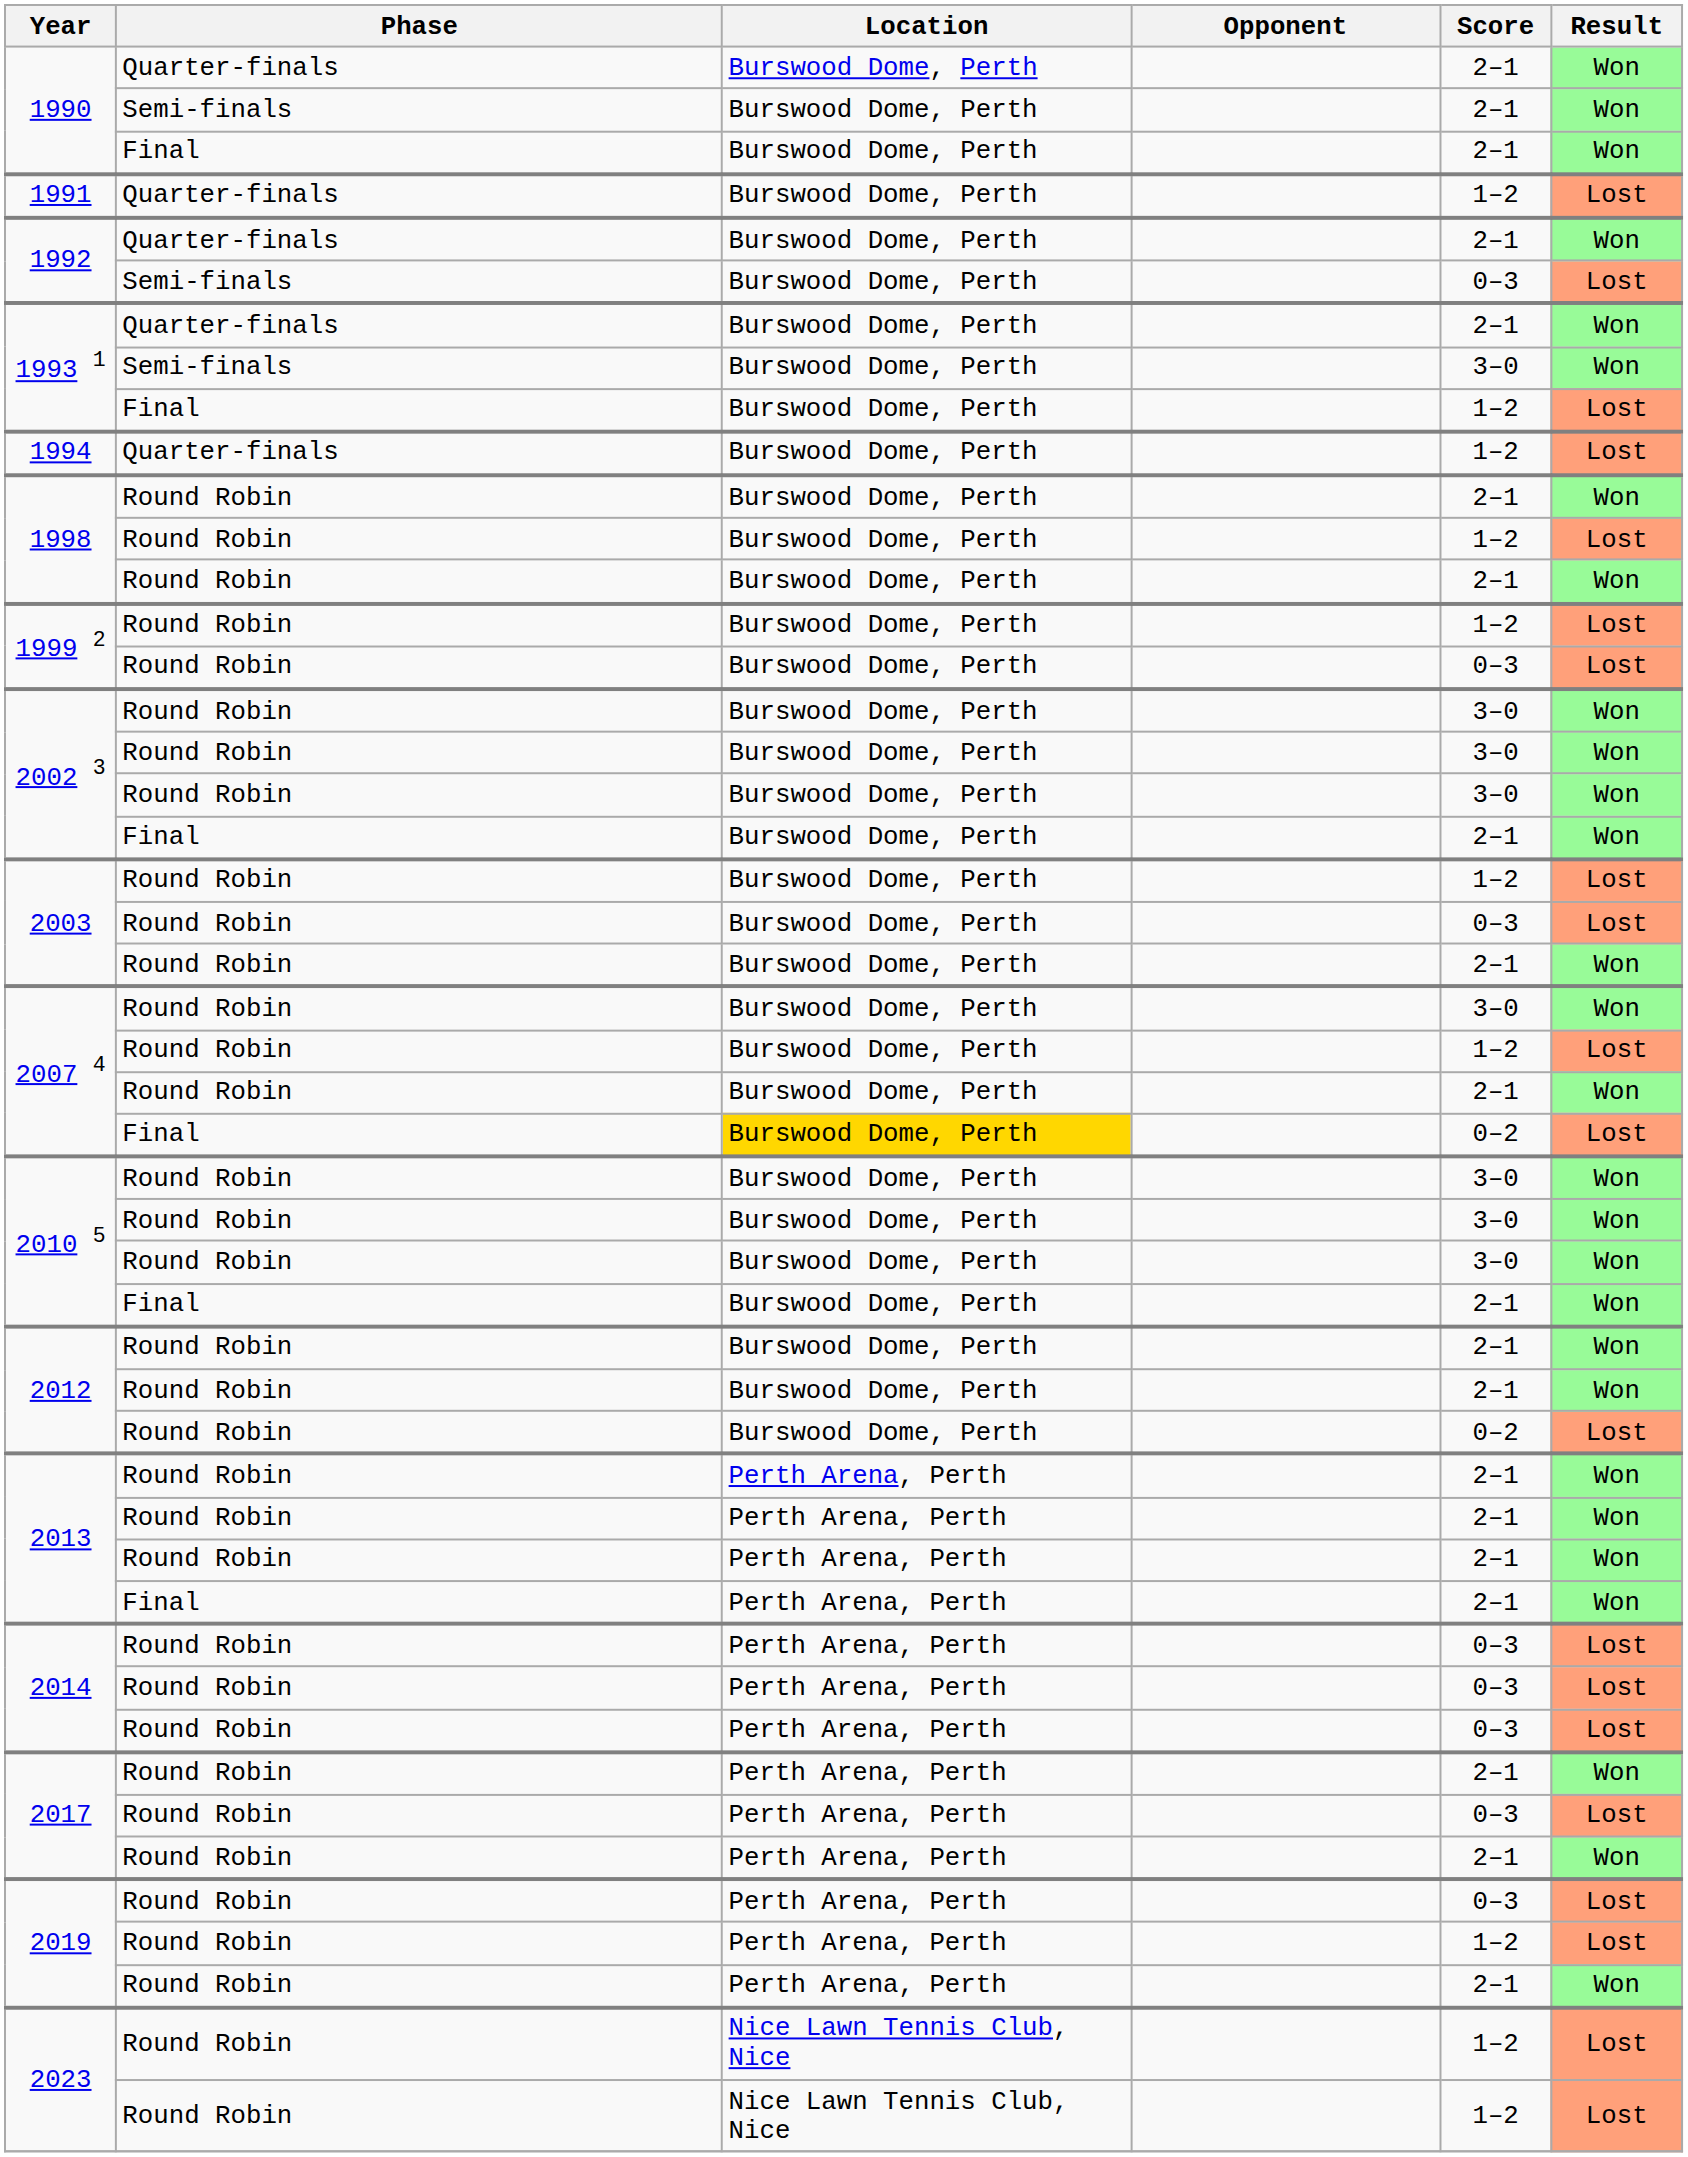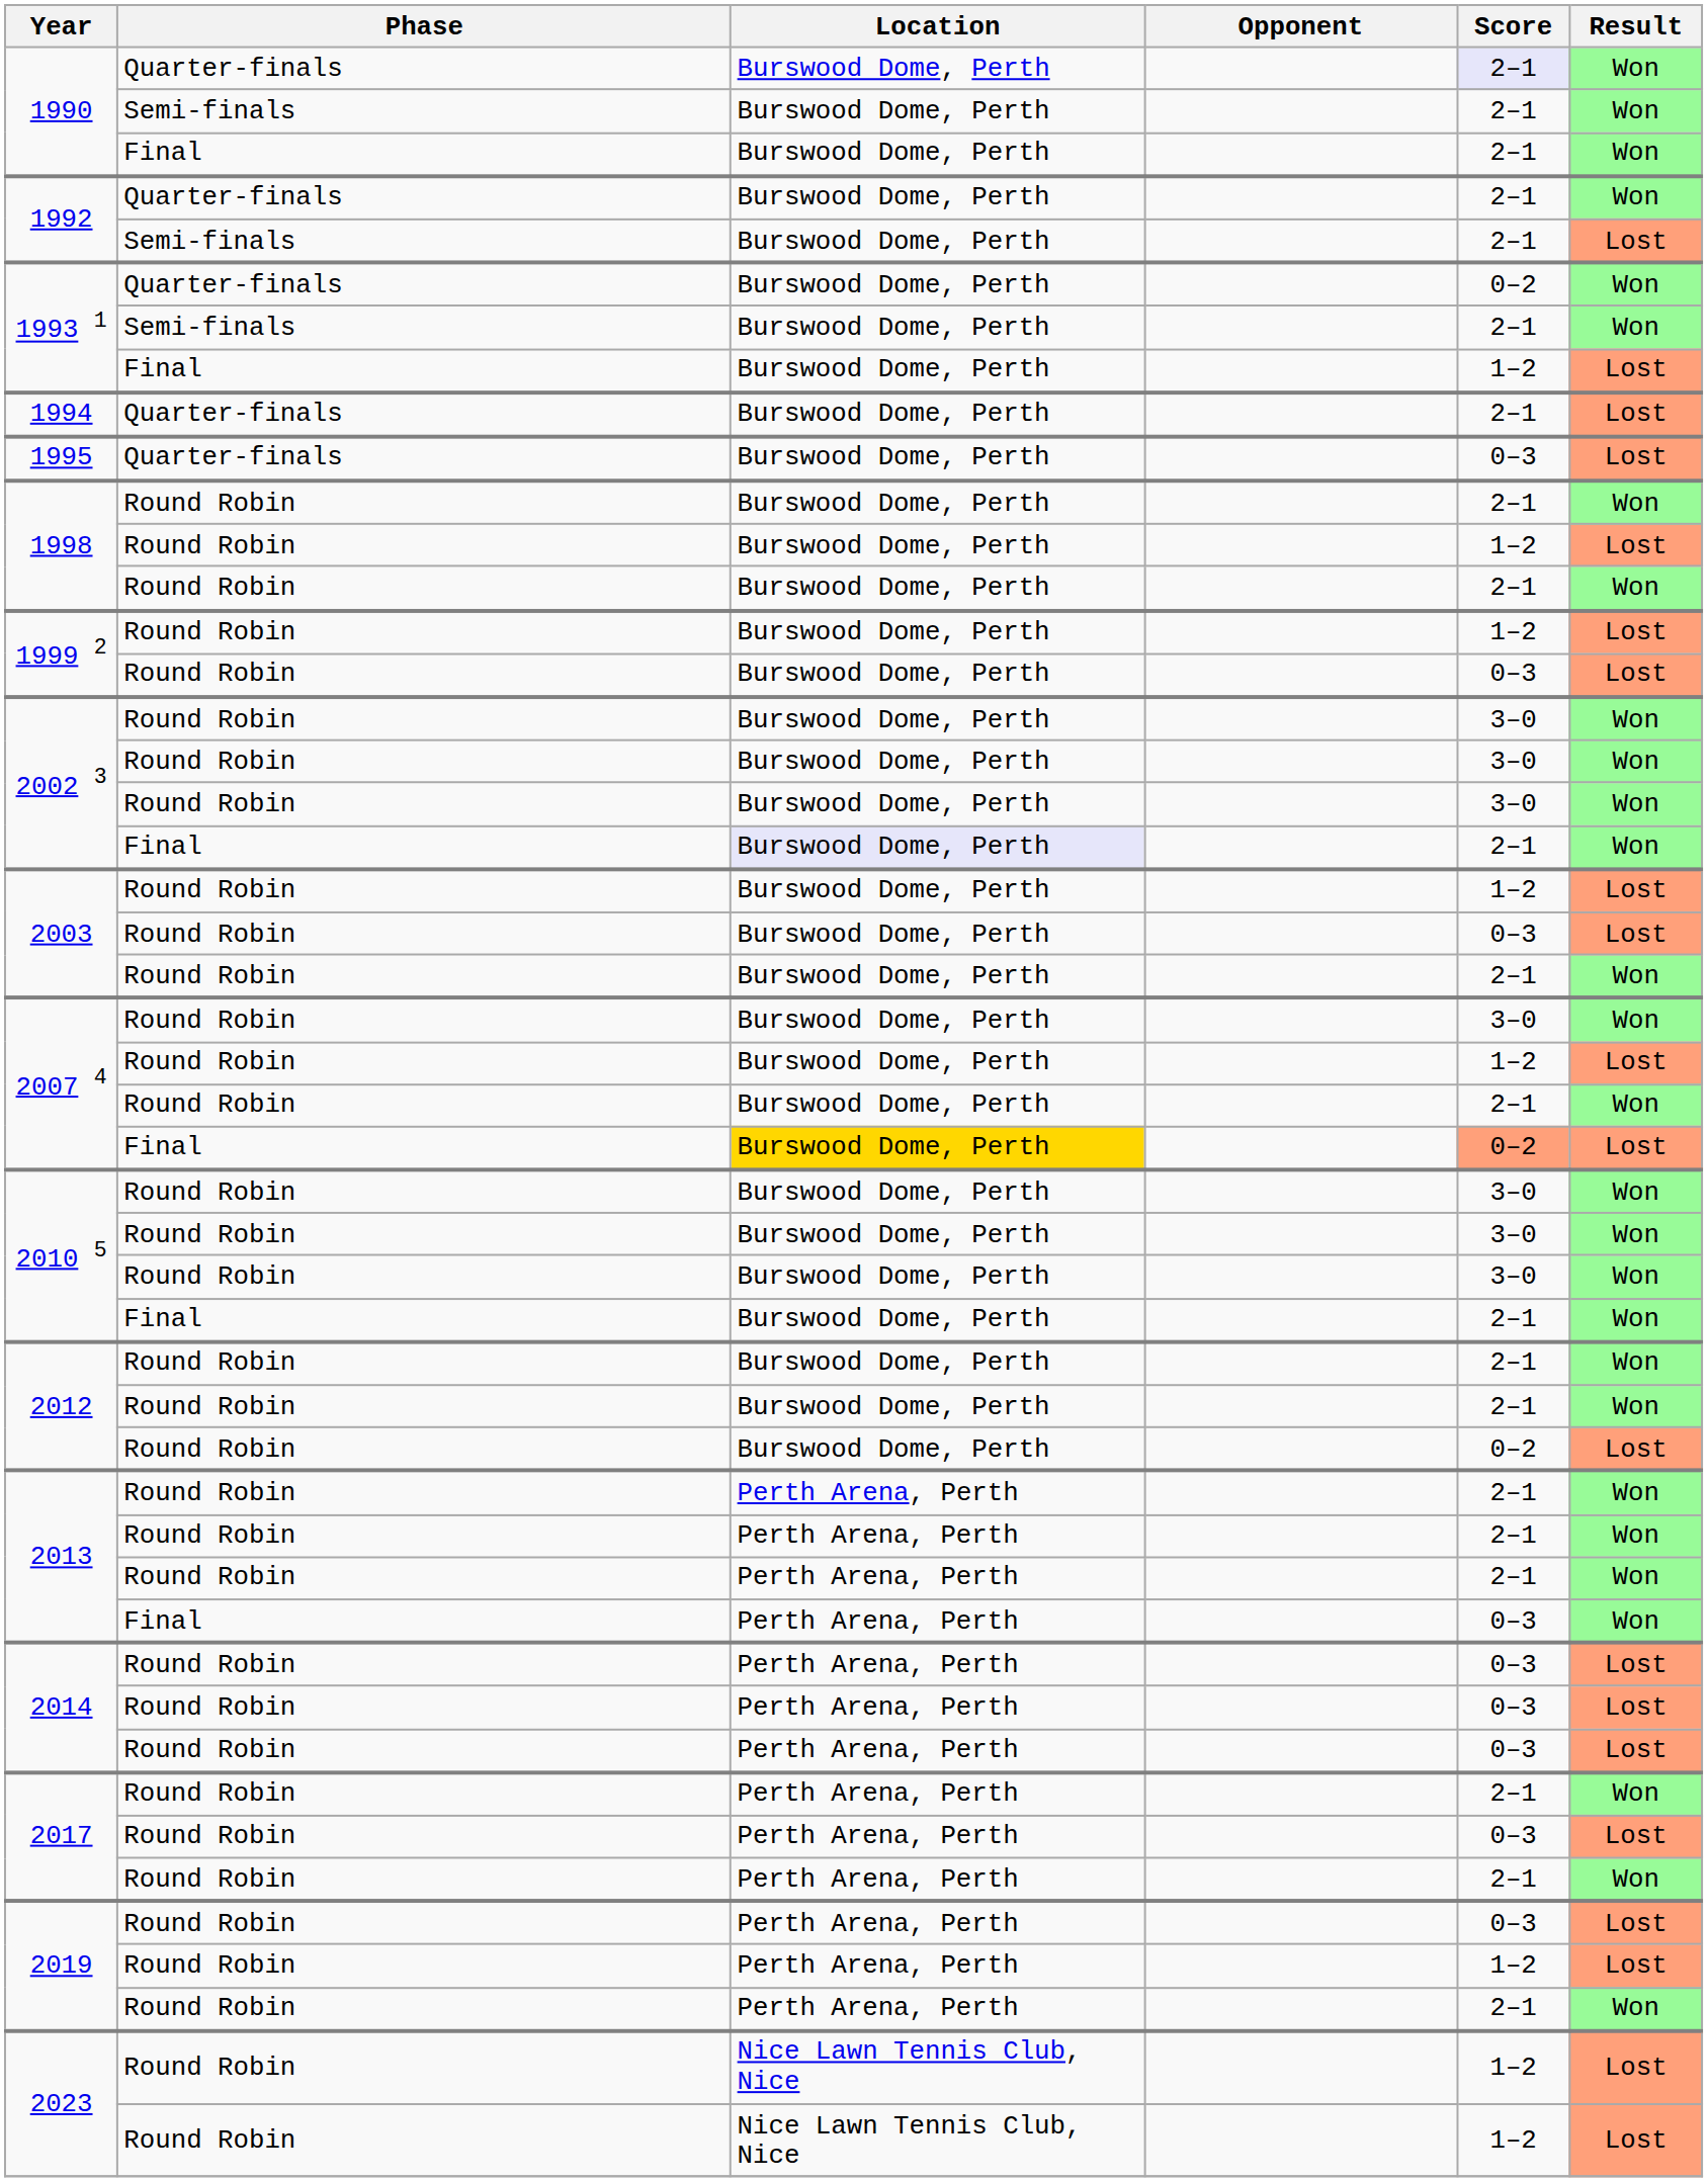 <table class="wikitable">
 <tr>
 <th width="50">Year</th>
 <th width="300">Phase</th>
 <th width="200">Location</th>
 <th width="150">Opponent</th>
 <th width="50">Score</th>
 <th width="60">Result</th>
 </tr>
 <tr>
 <td align="center" rowspan="3"><a href='#'>1990</a></td>
 <td>Quarter-finals</td>
 <td><a href='#'>Burswood Dome</a>, <a href='#'>Perth</a></td>
 <td></td>
-<td align="center">2–1</td>
+<td align="center" style="background: lavender;">2–1</td>
 <td align="center" bgcolor="#98FB98">Won</td>
 </tr>
 <tr>
 <td>Semi-finals</td>
 <td>Burswood Dome, Perth</td>
 <td></td>
 <td align="center">2–1</td>
 <td align="center" bgcolor="#98FB98">Won</td>
 </tr>
 <tr>
 <td>Final</td>
 <td>Burswood Dome, Perth</td>
 <td></td>
 <td align="center">2–1</td>
 <td align="center" bgcolor="#98FB98">Won</td>
 </tr>
 <tr style="border-top:2px solid gray;">
-<td align="center" rowspan="1"><a href='#'>1991</a></td>
-<td>Quarter-finals</td>
-<td>Burswood Dome, Perth</td>
-<td></td>
-<td align="center">1–2</td>
-<td align="center" bgcolor="#FFA07A">Lost</td>
-</tr>
-<tr style="border-top:2px solid gray;">
 <td align="center" rowspan="2"><a href='#'>1992</a></td>
 <td>Quarter-finals</td>
 <td>Burswood Dome, Perth</td>
 <td></td>
 <td align="center">2–1</td>
 <td align="center" bgcolor="#98FB98">Won</td>
 </tr>
 <tr>
 <td>Semi-finals</td>
 <td>Burswood Dome, Perth</td>
 <td></td>
-<td align="center">0–3</td>
+<td align="center">2–1</td>
 <td align="center" bgcolor="#FFA07A">Lost</td>
 </tr>
 <tr style="border-top:2px solid gray;">
 <td align="center" rowspan="3"><a href='#'>1993</a> <sup>1</sup></td>
 <td>Quarter-finals</td>
 <td>Burswood Dome, Perth</td>
 <td></td>
-<td align="center">2–1</td>
+<td align="center">0–2</td>
 <td align="center" bgcolor="#98FB98">Won</td>
 </tr>
 <tr>
 <td>Semi-finals</td>
 <td>Burswood Dome, Perth</td>
 <td></td>
-<td align="center">3–0</td>
+<td align="center">2–1</td>
 <td align="center" bgcolor="#98FB98">Won</td>
 </tr>
 <tr>
 <td>Final</td>
 <td>Burswood Dome, Perth</td>
 <td></td>
 <td align="center">1–2</td>
 <td align="center" bgcolor="#FFA07A">Lost</td>
 </tr>
 <tr style="border-top:2px solid gray;">
 <td align="center" rowspan="1"><a href='#'>1994</a></td>
 <td>Quarter-finals</td>
 <td>Burswood Dome, Perth</td>
 <td></td>
-<td align="center">1–2</td>
+<td align="center">2–1</td>
+<td align="center" bgcolor="#FFA07A">Lost</td>
+</tr>
+<tr style="border-top:2px solid gray;">
+<td align="center" rowspan="1"><a href='#'>1995</a></td>
+<td>Quarter-finals</td>
+<td>Burswood Dome, Perth</td>
+<td></td>
+<td align="center">0–3</td>
 <td align="center" bgcolor="#FFA07A">Lost</td>
 </tr>
 <tr style="border-top:2px solid gray;">
 <td align="center" rowspan="3"><a href='#'>1998</a></td>
 <td>Round Robin</td>
 <td>Burswood Dome, Perth</td>
 <td></td>
 <td align="center">2–1</td>
 <td align="center" bgcolor="#98FB98">Won</td>
 </tr>
 <tr>
 <td>Round Robin</td>
 <td>Burswood Dome, Perth</td>
 <td></td>
 <td align="center">1–2</td>
 <td align="center" bgcolor="#FFA07A">Lost</td>
 </tr>
 <tr>
 <td>Round Robin</td>
 <td>Burswood Dome, Perth</td>
 <td></td>
 <td align="center">2–1</td>
 <td align="center" bgcolor="#98FB98">Won</td>
 </tr>
 <tr style="border-top:2px solid gray;">
 <td align="center" rowspan="2"><a href='#'>1999</a> <sup>2</sup></td>
 <td>Round Robin</td>
 <td>Burswood Dome, Perth</td>
 <td></td>
 <td align="center">1–2</td>
 <td align="center" bgcolor="#FFA07A">Lost</td>
 </tr>
 <tr>
 <td>Round Robin</td>
 <td>Burswood Dome, Perth</td>
 <td></td>
 <td align="center">0–3</td>
 <td align="center" bgcolor="#FFA07A">Lost</td>
 </tr>
 <tr style="border-top:2px solid gray;">
 <td align="center" rowspan="4"><a href='#'>2002</a> <sup>3</sup></td>
 <td>Round Robin</td>
 <td>Burswood Dome, Perth</td>
 <td></td>
 <td align="center">3–0</td>
 <td align="center" bgcolor="#98FB98">Won</td>
 </tr>
 <tr>
 <td>Round Robin</td>
 <td>Burswood Dome, Perth</td>
 <td></td>
 <td align="center">3–0</td>
 <td align="center" bgcolor="#98FB98">Won</td>
 </tr>
 <tr>
 <td>Round Robin</td>
 <td>Burswood Dome, Perth</td>
 <td></td>
 <td align="center">3–0</td>
 <td align="center" bgcolor="#98FB98">Won</td>
 </tr>
 <tr>
 <td>Final</td>
-<td>Burswood Dome, Perth</td>
+<td style="background: lavender;">Burswood Dome, Perth</td>
 <td></td>
 <td align="center">2–1</td>
 <td align="center" bgcolor="#98FB98">Won</td>
 </tr>
 <tr style="border-top:2px solid gray;">
 <td align="center" rowspan="3"><a href='#'>2003</a></td>
 <td>Round Robin</td>
 <td>Burswood Dome, Perth</td>
 <td></td>
 <td align="center">1–2</td>
 <td align="center" bgcolor="#FFA07A">Lost</td>
 </tr>
 <tr>
 <td>Round Robin</td>
 <td>Burswood Dome, Perth</td>
 <td></td>
 <td align="center">0–3</td>
 <td align="center" bgcolor="#FFA07A">Lost</td>
 </tr>
 <tr>
 <td>Round Robin</td>
 <td>Burswood Dome, Perth</td>
 <td></td>
 <td align="center">2–1</td>
 <td align="center" bgcolor="#98FB98">Won</td>
 </tr>
 <tr style="border-top:2px solid gray;">
 <td align="center" rowspan="4"><a href='#'>2007</a> <sup>4</sup></td>
 <td>Round Robin</td>
 <td>Burswood Dome, Perth</td>
 <td></td>
 <td align="center">3–0</td>
 <td align="center" bgcolor="#98FB98">Won</td>
 </tr>
 <tr>
 <td>Round Robin</td>
 <td>Burswood Dome, Perth</td>
 <td></td>
 <td align="center">1–2</td>
 <td align="center" bgcolor="#FFA07A">Lost</td>
 </tr>
 <tr>
 <td>Round Robin</td>
 <td>Burswood Dome, Perth</td>
 <td></td>
 <td align="center">2–1</td>
 <td align="center" bgcolor="#98FB98">Won</td>
 </tr>
 <tr>
 <td>Final</td>
 <td style="background: gold;">Burswood Dome, Perth</td>
 <td></td>
-<td align="center">0–2</td>
+<td align="center" style="background: lightsalmon;">0–2</td>
 <td align="center" bgcolor="#FFA07A">Lost</td>
 </tr>
 <tr style="border-top:2px solid gray;">
 <td align="center" rowspan="4"><a href='#'>2010</a> <sup>5</sup></td>
 <td>Round Robin</td>
 <td>Burswood Dome, Perth</td>
 <td></td>
 <td align="center">3–0</td>
 <td align="center" bgcolor="#98FB98">Won</td>
 </tr>
 <tr>
 <td>Round Robin</td>
 <td>Burswood Dome, Perth</td>
 <td></td>
 <td align="center">3–0</td>
 <td align="center" bgcolor="#98FB98">Won</td>
 </tr>
 <tr>
 <td>Round Robin</td>
 <td>Burswood Dome, Perth</td>
 <td></td>
 <td align="center">3–0</td>
 <td align="center" bgcolor="#98FB98">Won</td>
 </tr>
 <tr>
 <td>Final</td>
 <td>Burswood Dome, Perth</td>
 <td></td>
 <td align="center">2–1</td>
 <td align="center" bgcolor="#98FB98">Won</td>
 </tr>
 <tr style="border-top:2px solid gray;">
 <td align="center" rowspan="3"><a href='#'>2012</a></td>
 <td>Round Robin</td>
 <td>Burswood Dome, Perth</td>
 <td></td>
 <td align="center">2–1</td>
 <td align="center" bgcolor="#98FB98">Won</td>
 </tr>
 <tr>
 <td>Round Robin</td>
 <td>Burswood Dome, Perth</td>
 <td></td>
 <td align="center">2–1</td>
 <td align="center" bgcolor="#98FB98">Won</td>
 </tr>
 <tr>
 <td>Round Robin</td>
 <td>Burswood Dome, Perth</td>
 <td></td>
 <td align="center">0–2</td>
 <td align="center" bgcolor="#FFA07A">Lost</td>
 </tr>
 <tr style="border-top:2px solid gray;">
 <td align="center" rowspan="4"><a href='#'>2013</a></td>
 <td>Round Robin</td>
 <td><a href='#'>Perth Arena</a>, Perth</td>
 <td></td>
 <td align="center">2–1</td>
 <td align="center" bgcolor="#98FB98">Won</td>
 </tr>
 <tr>
 <td>Round Robin</td>
 <td>Perth Arena, Perth</td>
 <td></td>
 <td align="center">2–1</td>
 <td align="center" bgcolor="#98FB98">Won</td>
 </tr>
 <tr>
 <td>Round Robin</td>
 <td>Perth Arena, Perth</td>
 <td></td>
 <td align="center">2–1</td>
 <td align="center" bgcolor="#98FB98">Won</td>
 </tr>
 <tr>
 <td>Final</td>
 <td>Perth Arena, Perth</td>
 <td></td>
-<td align="center">2–1</td>
+<td align="center">0–3</td>
 <td align="center" bgcolor="#98FB98">Won</td>
 </tr>
 <tr style="border-top:2px solid gray;">
 <td align="center" rowspan="3"><a href='#'>2014</a></td>
 <td>Round Robin</td>
 <td>Perth Arena, Perth</td>
 <td></td>
 <td align="center">0–3</td>
 <td align="center" bgcolor="#FFA07A">Lost</td>
 </tr>
 <tr>
 <td>Round Robin</td>
 <td>Perth Arena, Perth</td>
 <td></td>
 <td align="center">0–3</td>
 <td align="center" bgcolor="#FFA07A">Lost</td>
 </tr>
 <tr>
 <td>Round Robin</td>
 <td>Perth Arena, Perth</td>
 <td></td>
 <td align="center">0–3</td>
 <td align="center" bgcolor="#FFA07A">Lost</td>
 </tr>
 <tr style="border-top:2px solid gray;">
 <td align="center" rowspan="3"><a href='#'>2017</a></td>
 <td>Round Robin</td>
 <td>Perth Arena, Perth</td>
 <td></td>
 <td align="center">2–1</td>
 <td align="center" bgcolor="#98FB98">Won</td>
 </tr>
 <tr>
 <td>Round Robin</td>
 <td>Perth Arena, Perth</td>
 <td></td>
 <td align="center">0–3</td>
 <td align="center" bgcolor="#FFA07A">Lost</td>
 </tr>
 <tr>
 <td>Round Robin</td>
 <td>Perth Arena, Perth</td>
 <td></td>
 <td align="center">2–1</td>
 <td align="center" bgcolor="#98FB98">Won</td>
 </tr>
 <tr style="border-top:2px solid gray;">
 <td align="center" rowspan="3"><a href='#'>2019</a></td>
 <td>Round Robin</td>
 <td>Perth Arena, Perth</td>
 <td></td>
 <td align="center">0–3</td>
 <td align="center" bgcolor="#FFA07A">Lost</td>
 </tr>
 <tr>
 <td>Round Robin</td>
 <td>Perth Arena, Perth</td>
 <td></td>
 <td align="center">1–2</td>
 <td align="center" bgcolor="#FFA07A">Lost</td>
 </tr>
 <tr>
 <td>Round Robin</td>
 <td>Perth Arena, Perth</td>
 <td></td>
 <td align="center">2–1</td>
 <td align="center" bgcolor="#98FB98">Won</td>
 </tr>
 <tr style="border-top:2px solid gray;">
 <td align="center" rowspan="2"><a href='#'>2023</a></td>
 <td>Round Robin</td>
 <td><a href='#'>Nice Lawn Tennis Club</a>, <a href='#'>Nice</a></td>
 <td></td>
 <td align="center">1–2</td>
 <td align="center" bgcolor="#FFA07A">Lost</td>
 </tr>
 <tr>
 <td>Round Robin</td>
 <td>Nice Lawn Tennis Club, Nice</td>
 <td></td>
 <td align="center">1–2</td>
 <td align="center" bgcolor="#FFA07A">Lost</td>
 </tr>
 <tr>
 </tr>
 </table>
